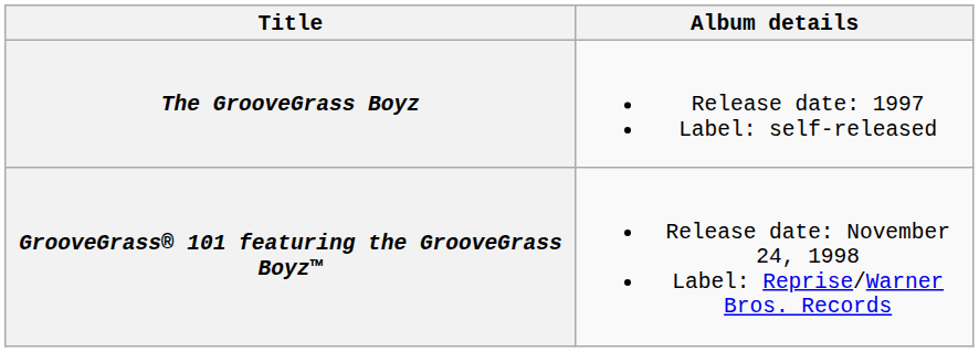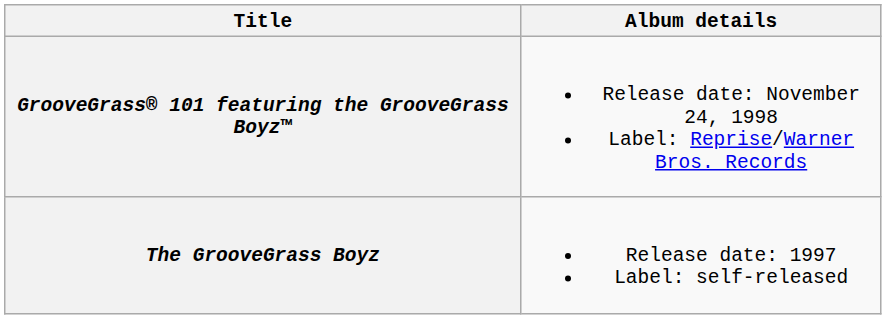 <table class="wikitable plainrowheaders" style="text-align:center;">
 <tr>
 <th style="width:26em;">Title</th>
 <th style="width:18em;">Album details</th>
 </tr>
 <tr>
+<th scope="row"><em>GrooveGrass® 101 featuring the GrooveGrass Boyz™</em></th>
+<td><br><ul><li>Release date: November 24, 1998</li><li>Label: <a href='#'>Reprise</a>/<a href='#'>Warner Bros. Records</a></li></ul></td>
+</tr>
+<tr>
 <th scope="row"><em>The GrooveGrass Boyz</em></th>
 <td><br><ul><li>Release date: 1997</li><li>Label: self-released</li></ul></td>
 </tr>
-<tr>
-<th scope="row"><em>GrooveGrass® 101 featuring the GrooveGrass Boyz™</em></th>
-<td><br><ul><li>Release date: November 24, 1998</li><li>Label: <a href='#'>Reprise</a>/<a href='#'>Warner Bros. Records</a></li></ul></td>
-</tr>
 </table>
